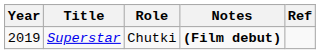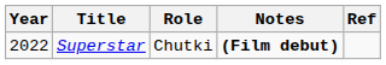 <table class="wikitable">
 <tr>
 <th>Year</th>
 <th>Title</th>
 <th>Role</th>
 <th>Notes</th>
 <th>Ref</th>
 </tr>
 <tr>
-<td>2019</td>
+<td>2022</td>
 <td><em><a href='#'>Superstar</a></em></td>
 <td>Chutki</td>
 <td><strong>(Film debut)</strong></td>
 <td></td>
 </tr>
 </table>
